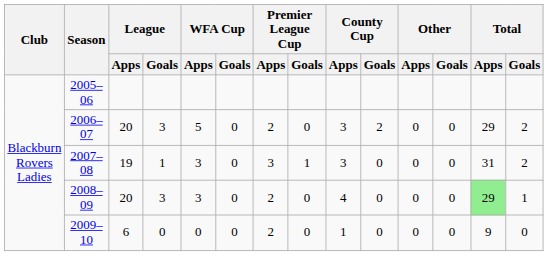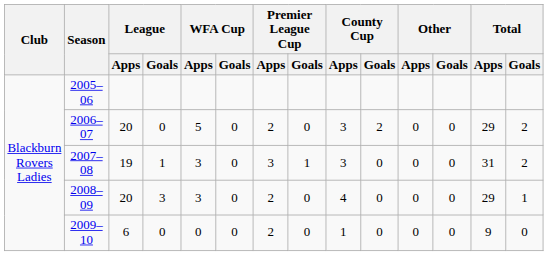 <table class="wikitable" border="1" style="text-align: center;">
 <tr>
 <th rowspan="2">Club</th>
 <th rowspan="2">Season</th>
 <th colspan="2">League</th>
 <th colspan="2">WFA Cup</th>
 <th colspan="2">Premier League Cup</th>
 <th colspan="2">County Cup</th>
 <th colspan="2">Other</th>
 <th colspan="2">Total</th>
 </tr>
 <tr>
 <th>Apps</th>
 <th>Goals</th>
 <th>Apps</th>
 <th>Goals</th>
 <th>Apps</th>
 <th>Goals</th>
 <th>Apps</th>
 <th>Goals</th>
 <th>Apps</th>
 <th>Goals</th>
 <th>Apps</th>
 <th>Goals</th>
 </tr>
 <tr>
 <td rowspan="6" valign="center"><a href='#'>Blackburn Rovers Ladies</a></td>
 <td><a href='#'>2005–06</a></td>
 <td></td>
 <td></td>
 <td></td>
 <td></td>
 <td></td>
 <td></td>
 <td></td>
 <td></td>
 <td></td>
 <td></td>
 <td></td>
 <td></td>
 </tr>
 <tr>
 <td><a href='#'>2006–07</a></td>
 <td>20</td>
-<td>3</td>
+<td>0</td>
 <td>5</td>
 <td>0</td>
 <td>2</td>
 <td>0</td>
 <td>3</td>
 <td>2</td>
 <td>0</td>
 <td>0</td>
 <td>29</td>
 <td>2</td>
 </tr>
 <tr>
 <td><a href='#'>2007–08</a></td>
 <td>19</td>
 <td>1</td>
 <td>3</td>
 <td>0</td>
 <td>3</td>
 <td>1</td>
 <td>3</td>
 <td>0</td>
 <td>0</td>
 <td>0</td>
 <td>31</td>
 <td>2</td>
 </tr>
 <tr>
 <td><a href='#'>2008–09</a></td>
 <td>20</td>
 <td>3</td>
 <td>3</td>
 <td>0</td>
 <td>2</td>
 <td>0</td>
 <td>4</td>
 <td>0</td>
 <td>0</td>
 <td>0</td>
-<td style="background: lightgreen;">29</td>
+<td>29</td>
 <td>1</td>
 </tr>
 <tr>
 <td><a href='#'>2009–10</a></td>
 <td>6</td>
 <td>0</td>
 <td>0</td>
 <td>0</td>
 <td>2</td>
 <td>0</td>
 <td>1</td>
 <td>0</td>
 <td>0</td>
 <td>0</td>
 <td>9</td>
 <td>0</td>
 </tr>
 </table>
